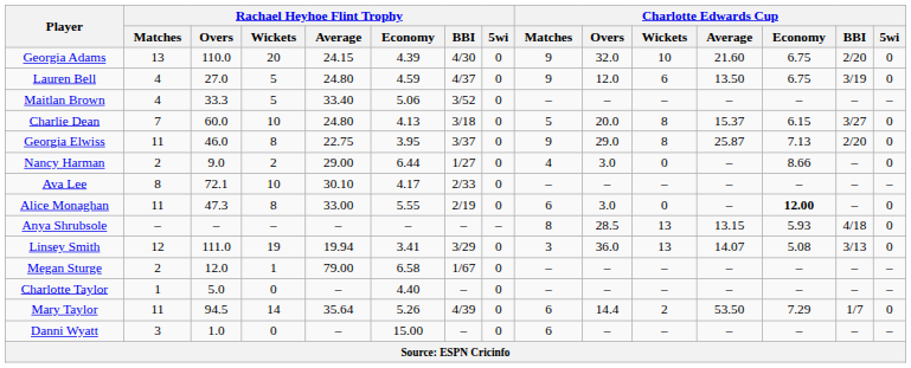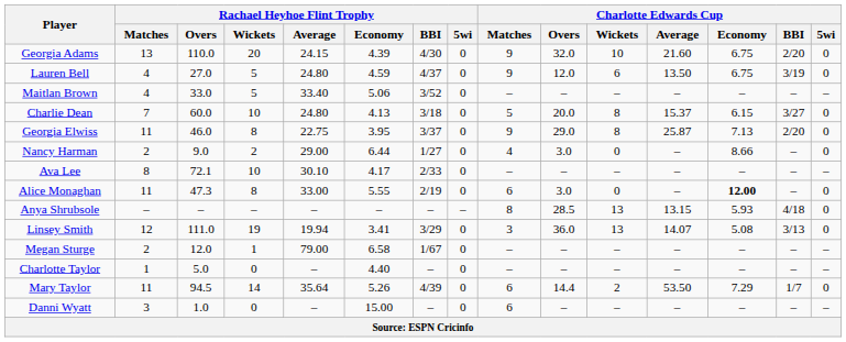 <table class="wikitable" style="text-align:center; width:86%;">
 <tr>
 <th rowspan=2>Player</th>
 <th colspan=7><a href='#'>Rachael Heyhoe Flint Trophy</a></th>
 <th colspan=7><a href='#'>Charlotte Edwards Cup</a></th>
 </tr>
 <tr>
 <th>Matches</th>
 <th>Overs</th>
 <th>Wickets</th>
 <th>Average</th>
 <th>Economy</th>
 <th>BBI</th>
 <th>5wi</th>
 <th>Matches</th>
 <th>Overs</th>
 <th>Wickets</th>
 <th>Average</th>
 <th>Economy</th>
 <th>BBI</th>
 <th>5wi</th>
 </tr>
 <tr>
 <td><a href='#'>Georgia Adams</a></td>
 <td>13</td>
 <td>110.0</td>
 <td>20</td>
 <td>24.15</td>
 <td>4.39</td>
 <td>4/30</td>
 <td>0</td>
 <td>9</td>
 <td>32.0</td>
 <td>10</td>
 <td>21.60</td>
 <td>6.75</td>
 <td>2/20</td>
 <td>0</td>
 </tr>
 <tr>
 <td><a href='#'>Lauren Bell</a></td>
 <td>4</td>
 <td>27.0</td>
 <td>5</td>
 <td>24.80</td>
 <td>4.59</td>
 <td>4/37</td>
 <td>0</td>
 <td>9</td>
 <td>12.0</td>
 <td>6</td>
 <td>13.50</td>
 <td>6.75</td>
 <td>3/19</td>
 <td>0</td>
 </tr>
 <tr>
 <td><a href='#'>Maitlan Brown</a></td>
 <td>4</td>
-<td>33.3</td>
+<td>33.0</td>
 <td>5</td>
 <td>33.40</td>
 <td>5.06</td>
 <td>3/52</td>
 <td>0</td>
 <td>–</td>
 <td>–</td>
 <td>–</td>
 <td>–</td>
 <td>–</td>
 <td>–</td>
 <td>–</td>
 </tr>
 <tr>
 <td><a href='#'>Charlie Dean</a></td>
 <td>7</td>
 <td>60.0</td>
 <td>10</td>
 <td>24.80</td>
 <td>4.13</td>
 <td>3/18</td>
 <td>0</td>
 <td>5</td>
 <td>20.0</td>
 <td>8</td>
 <td>15.37</td>
 <td>6.15</td>
 <td>3/27</td>
 <td>0</td>
 </tr>
 <tr>
 <td><a href='#'>Georgia Elwiss</a></td>
 <td>11</td>
 <td>46.0</td>
 <td>8</td>
 <td>22.75</td>
 <td>3.95</td>
 <td>3/37</td>
 <td>0</td>
 <td>9</td>
 <td>29.0</td>
 <td>8</td>
 <td>25.87</td>
 <td>7.13</td>
 <td>2/20</td>
 <td>0</td>
 </tr>
 <tr>
 <td><a href='#'>Nancy Harman</a></td>
 <td>2</td>
 <td>9.0</td>
 <td>2</td>
 <td>29.00</td>
 <td>6.44</td>
 <td>1/27</td>
 <td>0</td>
 <td>4</td>
 <td>3.0</td>
 <td>0</td>
 <td>–</td>
 <td>8.66</td>
 <td>–</td>
 <td>0</td>
 </tr>
 <tr>
 <td><a href='#'>Ava Lee</a></td>
 <td>8</td>
 <td>72.1</td>
 <td>10</td>
 <td>30.10</td>
 <td>4.17</td>
 <td>2/33</td>
 <td>0</td>
 <td>–</td>
 <td>–</td>
 <td>–</td>
 <td>–</td>
 <td>–</td>
 <td>–</td>
 <td>–</td>
 </tr>
 <tr>
 <td><a href='#'>Alice Monaghan</a></td>
 <td>11</td>
 <td>47.3</td>
 <td>8</td>
 <td>33.00</td>
 <td>5.55</td>
 <td>2/19</td>
 <td>0</td>
 <td>6</td>
 <td>3.0</td>
 <td>0</td>
 <td>–</td>
 <td><strong>12.00</strong></td>
 <td>–</td>
 <td>0</td>
 </tr>
 <tr>
 <td><a href='#'>Anya Shrubsole</a></td>
 <td>–</td>
 <td>–</td>
 <td>–</td>
 <td>–</td>
 <td>–</td>
 <td>–</td>
 <td>–</td>
 <td>8</td>
 <td>28.5</td>
 <td>13</td>
 <td>13.15</td>
 <td>5.93</td>
 <td>4/18</td>
 <td>0</td>
 </tr>
 <tr>
 <td><a href='#'>Linsey Smith</a></td>
 <td>12</td>
 <td>111.0</td>
 <td>19</td>
 <td>19.94</td>
 <td>3.41</td>
 <td>3/29</td>
 <td>0</td>
 <td>3</td>
 <td>36.0</td>
 <td>13</td>
 <td>14.07</td>
 <td>5.08</td>
 <td>3/13</td>
 <td>0</td>
 </tr>
 <tr>
 <td><a href='#'>Megan Sturge</a></td>
 <td>2</td>
 <td>12.0</td>
 <td>1</td>
 <td>79.00</td>
 <td>6.58</td>
 <td>1/67</td>
 <td>0</td>
 <td>–</td>
 <td>–</td>
 <td>–</td>
 <td>–</td>
 <td>–</td>
 <td>–</td>
 <td>–</td>
 </tr>
 <tr>
 <td><a href='#'>Charlotte Taylor</a></td>
 <td>1</td>
 <td>5.0</td>
 <td>0</td>
 <td>–</td>
 <td>4.40</td>
 <td>–</td>
 <td>0</td>
 <td>–</td>
 <td>–</td>
 <td>–</td>
 <td>–</td>
 <td>–</td>
 <td>–</td>
 <td>–</td>
 </tr>
 <tr>
 <td><a href='#'>Mary Taylor</a></td>
 <td>11</td>
 <td>94.5</td>
 <td>14</td>
 <td>35.64</td>
 <td>5.26</td>
 <td>4/39</td>
 <td>0</td>
 <td>6</td>
 <td>14.4</td>
 <td>2</td>
 <td>53.50</td>
 <td>7.29</td>
 <td>1/7</td>
 <td>0</td>
 </tr>
 <tr>
 <td><a href='#'>Danni Wyatt</a></td>
 <td>3</td>
 <td>1.0</td>
 <td>0</td>
 <td>–</td>
 <td>15.00</td>
 <td>–</td>
 <td>0</td>
 <td>6</td>
 <td>–</td>
 <td>–</td>
 <td>–</td>
 <td>–</td>
 <td>–</td>
 <td>–</td>
 </tr>
 <tr>
 <th colspan="15"><small>Source: ESPN Cricinfo</small></th>
 </tr>
 </table>
